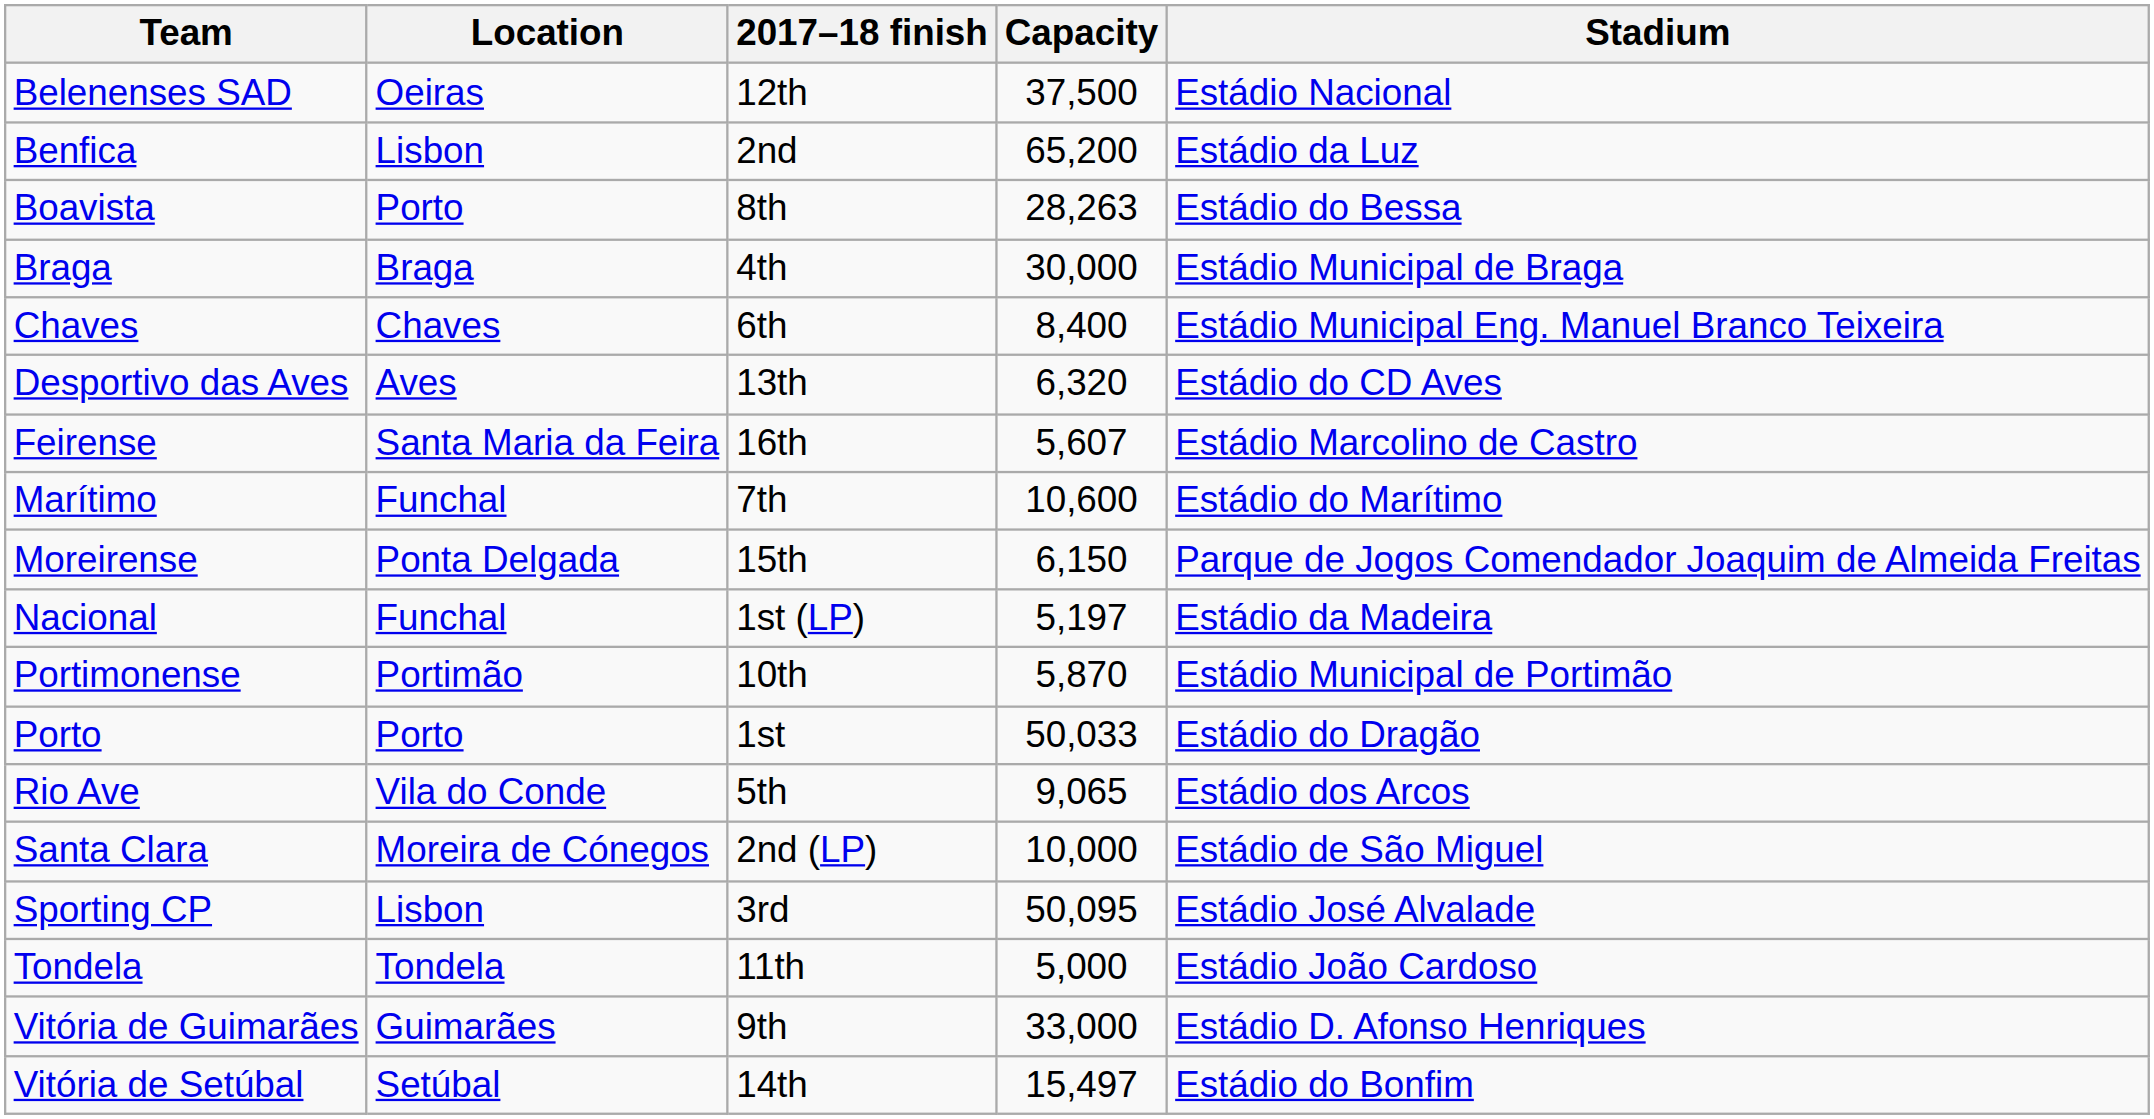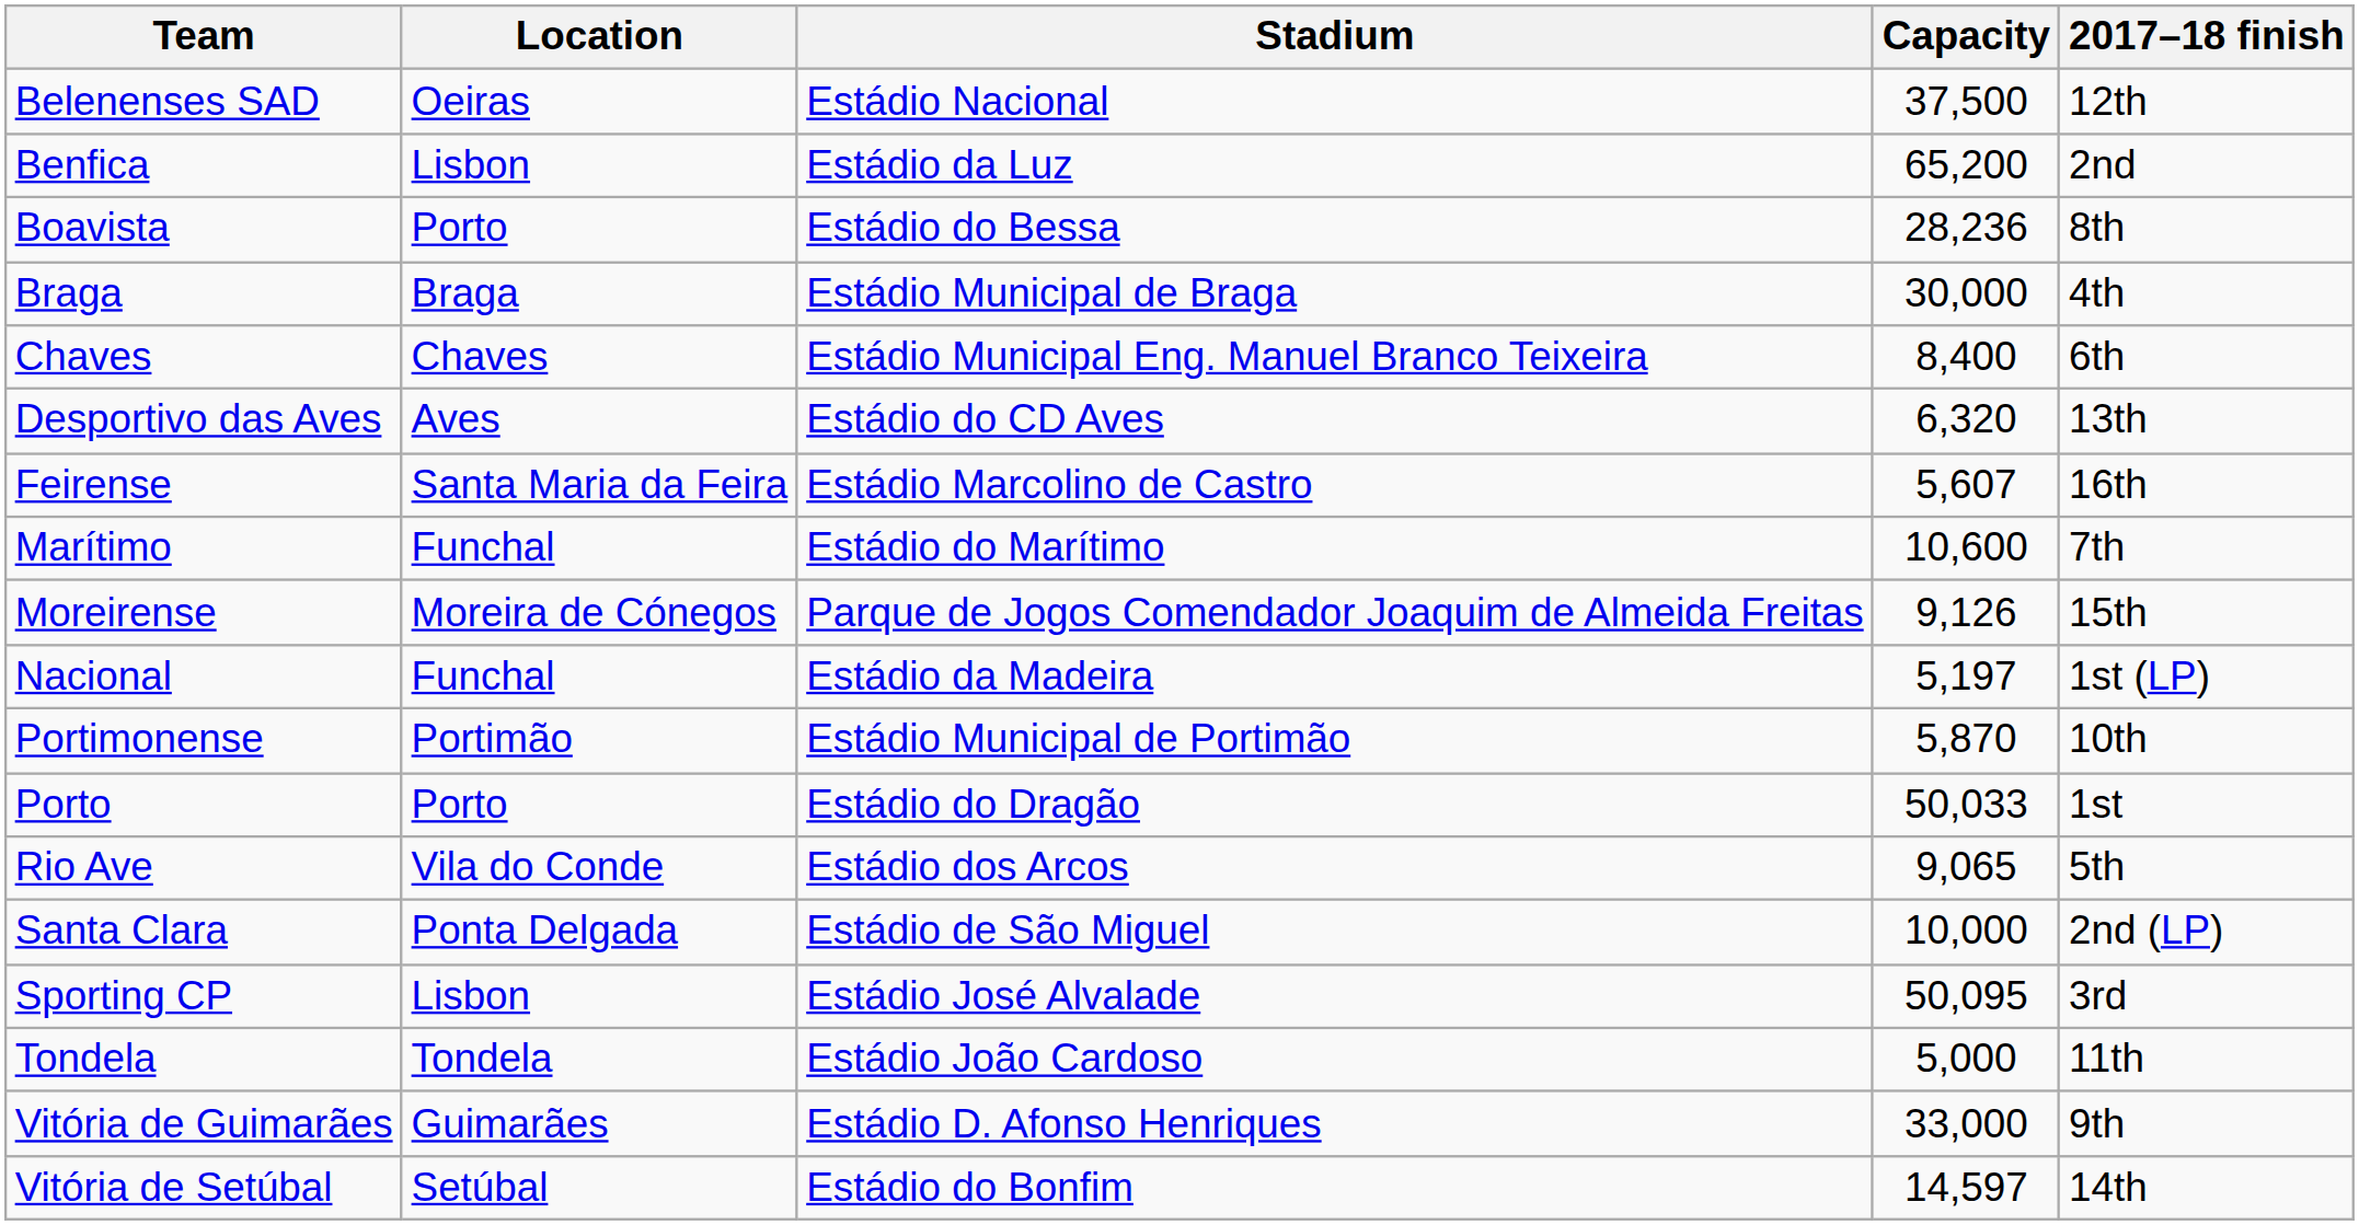 <table class="wikitable sortable" style="text-align: left;">
 <tr>
 <th>Team</th>
 <th>Location</th>
+<th>Stadium</th>
+<th>Capacity</th>
 <th data-sort-type="number">2017–18 finish</th>
-<th>Capacity</th>
-<th>Stadium</th>
 </tr>
 <tr>
 <td><a href='#'>Belenenses SAD</a></td>
 <td><a href='#'>Oeiras</a></td>
+<td><a href='#'>Estádio Nacional</a></td>
+<td style="text-align:center;">37,500</td>
 <td>12th</td>
-<td style="text-align:center;">37,500</td>
-<td><a href='#'>Estádio Nacional</a></td>
 </tr>
 <tr>
 <td><a href='#'>Benfica</a></td>
 <td><a href='#'>Lisbon</a></td>
+<td><a href='#'>Estádio da Luz</a></td>
+<td style="text-align:center;">65,200</td>
 <td>2nd</td>
-<td style="text-align:center;">65,200</td>
-<td><a href='#'>Estádio da Luz</a></td>
 </tr>
 <tr>
 <td><a href='#'>Boavista</a></td>
 <td><a href='#'>Porto</a></td>
+<td><a href='#'>Estádio do Bessa</a></td>
+<td style="text-align:center;">28,236</td>
 <td>8th</td>
-<td style="text-align:center;">28,263</td>
-<td><a href='#'>Estádio do Bessa</a></td>
 </tr>
 <tr>
 <td><a href='#'>Braga</a></td>
 <td><a href='#'>Braga</a></td>
+<td><a href='#'>Estádio Municipal de Braga</a></td>
+<td style="text-align:center;">30,000</td>
 <td>4th</td>
-<td style="text-align:center;">30,000</td>
-<td><a href='#'>Estádio Municipal de Braga</a></td>
 </tr>
 <tr>
 <td><a href='#'>Chaves</a></td>
 <td><a href='#'>Chaves</a></td>
+<td><a href='#'>Estádio Municipal Eng. Manuel Branco Teixeira</a></td>
+<td style="text-align:center;">8,400</td>
 <td>6th</td>
-<td style="text-align:center;">8,400</td>
-<td><a href='#'>Estádio Municipal Eng. Manuel Branco Teixeira</a></td>
 </tr>
 <tr>
 <td><a href='#'>Desportivo das Aves</a></td>
 <td><a href='#'>Aves</a></td>
+<td><a href='#'>Estádio do CD Aves</a></td>
+<td style="text-align:center;">6,320</td>
 <td>13th</td>
-<td style="text-align:center;">6,320</td>
-<td><a href='#'>Estádio do CD Aves</a></td>
 </tr>
 <tr>
 <td><a href='#'>Feirense</a></td>
 <td><a href='#'>Santa Maria da Feira</a></td>
+<td><a href='#'>Estádio Marcolino de Castro</a></td>
+<td style="text-align:center;">5,607</td>
 <td>16th</td>
-<td style="text-align:center;">5,607</td>
-<td><a href='#'>Estádio Marcolino de Castro</a></td>
 </tr>
 <tr>
 <td><a href='#'>Marítimo</a></td>
 <td><a href='#'>Funchal</a></td>
+<td><a href='#'>Estádio do Marítimo</a></td>
+<td style="text-align:center;">10,600</td>
 <td>7th</td>
-<td style="text-align:center;">10,600</td>
-<td><a href='#'>Estádio do Marítimo</a></td>
 </tr>
 <tr>
 <td><a href='#'>Moreirense</a></td>
-<td><a href='#'>Ponta Delgada</a></td>
+<td><a href='#'>Moreira de Cónegos</a></td>
+<td><a href='#'>Parque de Jogos Comendador Joaquim de Almeida Freitas</a></td>
+<td style="text-align:center;">9,126</td>
 <td>15th</td>
-<td style="text-align:center;">6,150</td>
-<td><a href='#'>Parque de Jogos Comendador Joaquim de Almeida Freitas</a></td>
 </tr>
 <tr>
 <td><a href='#'>Nacional</a></td>
 <td><a href='#'>Funchal</a></td>
+<td><a href='#'>Estádio da Madeira</a></td>
+<td style="text-align:center;">5,197</td>
 <td>1st (<a href='#'>LP</a>)</td>
-<td style="text-align:center;">5,197</td>
-<td><a href='#'>Estádio da Madeira</a></td>
 </tr>
 <tr>
 <td><a href='#'>Portimonense</a></td>
 <td><a href='#'>Portimão</a></td>
+<td><a href='#'>Estádio Municipal de Portimão</a></td>
+<td style="text-align:center;">5,870</td>
 <td>10th</td>
-<td style="text-align:center;">5,870</td>
-<td><a href='#'>Estádio Municipal de Portimão</a></td>
 </tr>
 <tr>
 <td><a href='#'>Porto</a></td>
 <td><a href='#'>Porto</a></td>
+<td><a href='#'>Estádio do Dragão</a></td>
+<td style="text-align:center;">50,033</td>
 <td>1st</td>
-<td style="text-align:center;">50,033</td>
-<td><a href='#'>Estádio do Dragão</a></td>
 </tr>
 <tr>
 <td><a href='#'>Rio Ave</a></td>
 <td><a href='#'>Vila do Conde</a></td>
+<td><a href='#'>Estádio dos Arcos</a></td>
+<td style="text-align:center;">9,065</td>
 <td>5th</td>
-<td style="text-align:center;">9,065</td>
-<td><a href='#'>Estádio dos Arcos</a></td>
 </tr>
 <tr>
 <td><a href='#'>Santa Clara</a></td>
-<td><a href='#'>Moreira de Cónegos</a></td>
+<td><a href='#'>Ponta Delgada</a></td>
+<td><a href='#'>Estádio de São Miguel</a></td>
+<td style="text-align:center;">10,000</td>
 <td>2nd (<a href='#'>LP</a>)</td>
-<td style="text-align:center;">10,000</td>
-<td><a href='#'>Estádio de São Miguel</a></td>
 </tr>
 <tr>
 <td><a href='#'>Sporting CP</a></td>
 <td><a href='#'>Lisbon</a></td>
+<td><a href='#'>Estádio José Alvalade</a></td>
+<td style="text-align:center;">50,095</td>
 <td>3rd</td>
-<td style="text-align:center;">50,095</td>
-<td><a href='#'>Estádio José Alvalade</a></td>
 </tr>
 <tr>
 <td><a href='#'>Tondela</a></td>
 <td><a href='#'>Tondela</a></td>
+<td><a href='#'>Estádio João Cardoso</a></td>
+<td style="text-align:center;">5,000</td>
 <td>11th</td>
-<td style="text-align:center;">5,000</td>
-<td><a href='#'>Estádio João Cardoso</a></td>
 </tr>
 <tr>
 <td><a href='#'>Vitória de Guimarães</a></td>
 <td><a href='#'>Guimarães</a></td>
+<td><a href='#'>Estádio D. Afonso Henriques</a></td>
+<td style="text-align:center;">33,000</td>
 <td>9th</td>
-<td style="text-align:center;">33,000</td>
-<td><a href='#'>Estádio D. Afonso Henriques</a></td>
 </tr>
 <tr>
 <td><a href='#'>Vitória de Setúbal</a></td>
 <td><a href='#'>Setúbal</a></td>
+<td><a href='#'>Estádio do Bonfim</a></td>
+<td style="text-align:center;">14,597</td>
 <td>14th</td>
-<td style="text-align:center;">15,497</td>
-<td><a href='#'>Estádio do Bonfim</a></td>
 </tr>
 </table>
